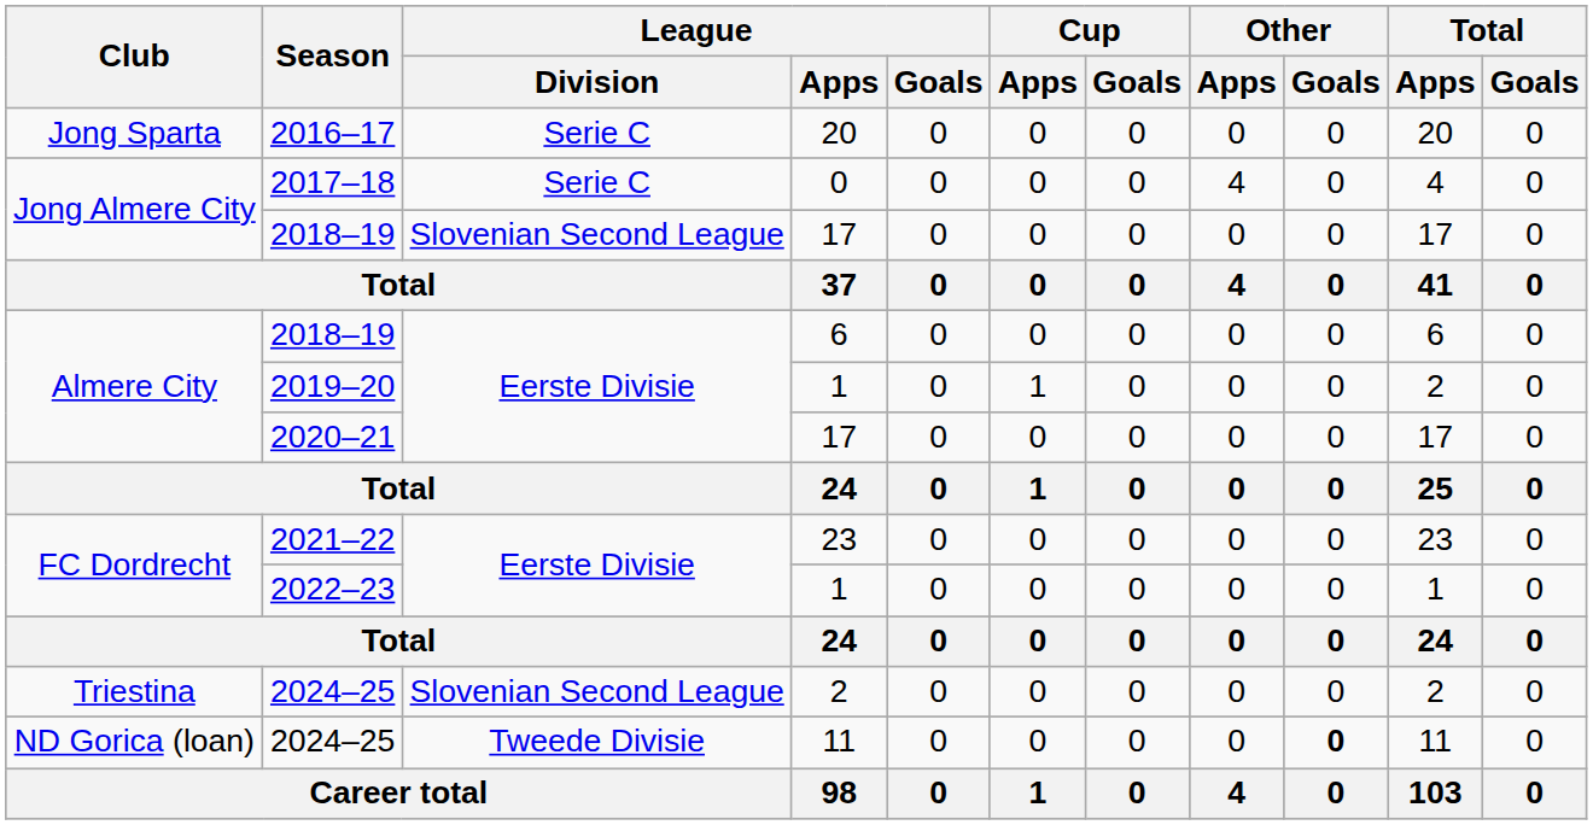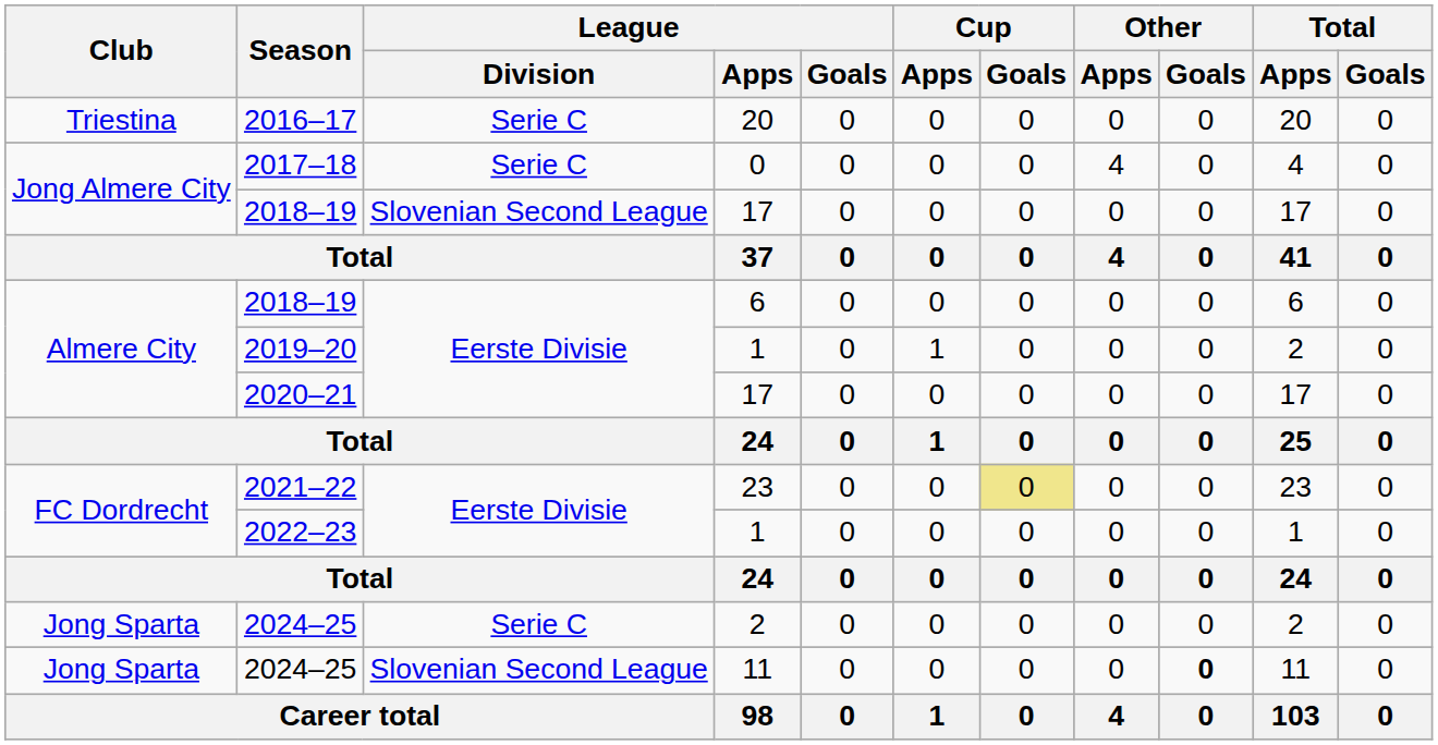 <table class="wikitable" style="text-align: center;">
 <tr>
 <th rowspan="2">Club</th>
 <th rowspan="2">Season</th>
 <th colspan="3">League</th>
 <th colspan="2">Cup</th>
 <th colspan="2">Other</th>
 <th colspan="2">Total</th>
 </tr>
 <tr>
 <th>Division</th>
 <th>Apps</th>
 <th>Goals</th>
 <th>Apps</th>
 <th>Goals</th>
 <th>Apps</th>
 <th>Goals</th>
 <th>Apps</th>
 <th>Goals</th>
 </tr>
 <tr>
-<td rowspan="1"><a href='#'>Jong Sparta</a></td>
+<td rowspan="1"><a href='#'>Triestina</a></td>
 <td><a href='#'>2016–17</a></td>
 <td rowspan="1"><a href='#'>Serie C</a></td>
 <td>20</td>
 <td>0</td>
 <td>0</td>
 <td>0</td>
 <td>0</td>
 <td>0</td>
 <td>20</td>
 <td>0</td>
 </tr>
 <tr>
 <td rowspan="2"><a href='#'>Jong Almere City</a></td>
 <td><a href='#'>2017–18</a></td>
 <td rowspan="1"><a href='#'>Serie C</a></td>
 <td>0</td>
 <td>0</td>
 <td>0</td>
 <td>0</td>
 <td>4</td>
 <td>0</td>
 <td>4</td>
 <td>0</td>
 </tr>
 <tr>
 <td><a href='#'>2018–19</a></td>
 <td rowspan="1"><a href='#'>Slovenian Second League</a></td>
 <td>17</td>
 <td>0</td>
 <td>0</td>
 <td>0</td>
 <td>0</td>
 <td>0</td>
 <td>17</td>
 <td>0</td>
 </tr>
 <tr>
 <th colspan="3">Total</th>
 <th>37</th>
 <th>0</th>
 <th>0</th>
 <th>0</th>
 <th>4</th>
 <th>0</th>
 <th>41</th>
 <th>0</th>
 </tr>
 <tr>
 <td rowspan="3"><a href='#'>Almere City</a></td>
 <td><a href='#'>2018–19</a></td>
 <td rowspan="3"><a href='#'>Eerste Divisie</a></td>
 <td>6</td>
 <td>0</td>
 <td>0</td>
 <td>0</td>
 <td>0</td>
 <td>0</td>
 <td>6</td>
 <td>0</td>
 </tr>
 <tr>
 <td><a href='#'>2019–20</a></td>
 <td>1</td>
 <td>0</td>
 <td>1</td>
 <td>0</td>
 <td>0</td>
 <td>0</td>
 <td>2</td>
 <td>0</td>
 </tr>
 <tr>
 <td><a href='#'>2020–21</a></td>
 <td>17</td>
 <td>0</td>
 <td>0</td>
 <td>0</td>
 <td>0</td>
 <td>0</td>
 <td>17</td>
 <td>0</td>
 </tr>
 <tr>
 <th colspan="3">Total</th>
 <th>24</th>
 <th>0</th>
 <th>1</th>
 <th>0</th>
 <th>0</th>
 <th>0</th>
 <th>25</th>
 <th>0</th>
 </tr>
 <tr>
 <td rowspan="2"><a href='#'>FC Dordrecht</a></td>
 <td><a href='#'>2021–22</a></td>
 <td rowspan="2"><a href='#'>Eerste Divisie</a></td>
 <td>23</td>
 <td>0</td>
 <td>0</td>
-<td>0</td>
+<td style="background: khaki;">0</td>
 <td>0</td>
 <td>0</td>
 <td>23</td>
 <td>0</td>
 </tr>
 <tr>
 <td><a href='#'>2022–23</a></td>
 <td>1</td>
 <td>0</td>
 <td>0</td>
 <td>0</td>
 <td>0</td>
 <td>0</td>
 <td>1</td>
 <td>0</td>
 </tr>
 <tr>
 <th colspan="3">Total</th>
 <th>24</th>
 <th>0</th>
 <th>0</th>
 <th>0</th>
 <th>0</th>
 <th>0</th>
 <th>24</th>
 <th>0</th>
 </tr>
 <tr>
-<td rowspan="1"><a href='#'>Triestina</a></td>
+<td rowspan="1"><a href='#'>Jong Sparta</a></td>
 <td><a href='#'>2024–25</a></td>
-<td rowspan="1"><a href='#'>Slovenian Second League</a></td>
+<td rowspan="1"><a href='#'>Serie C</a></td>
 <td>2</td>
 <td>0</td>
 <td>0</td>
 <td>0</td>
 <td>0</td>
 <td>0</td>
 <td>2</td>
 <td>0</td>
 </tr>
 <tr>
-<td rowspan="1"><a href='#'>ND Gorica</a> (loan)</td>
+<td rowspan="1"><a href='#'>Jong Sparta</a></td>
 <td>2024–25</td>
-<td><a href='#'>Tweede Divisie</a></td>
+<td rowspan="1"><a href='#'>Slovenian Second League</a></td>
 <td>11</td>
 <td>0</td>
 <td>0</td>
 <td>0</td>
 <td>0</td>
 <td><strong>0</strong></td>
 <td>11</td>
 <td>0</td>
 </tr>
 <tr>
 <th colspan="3">Career total</th>
 <th>98</th>
 <th>0</th>
 <th>1</th>
 <th>0</th>
 <th>4</th>
 <th>0</th>
 <th>103</th>
 <th>0</th>
 </tr>
 </table>
